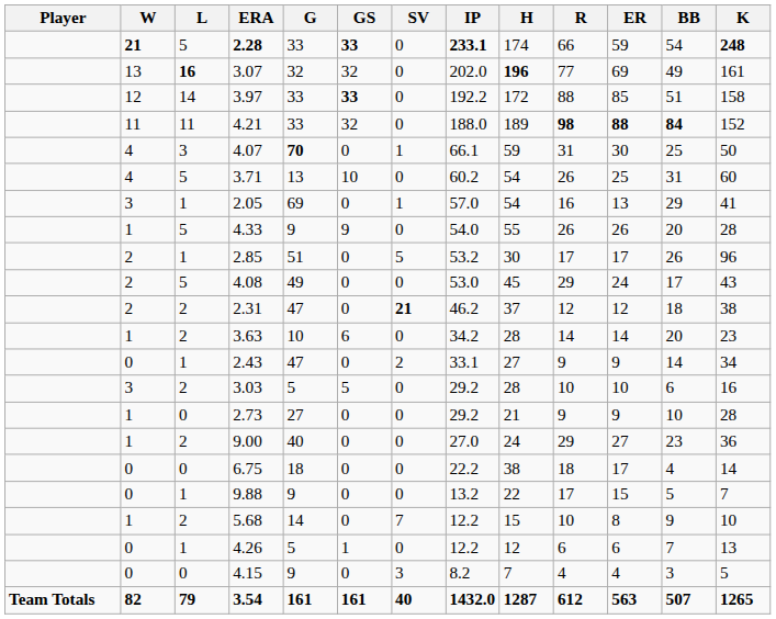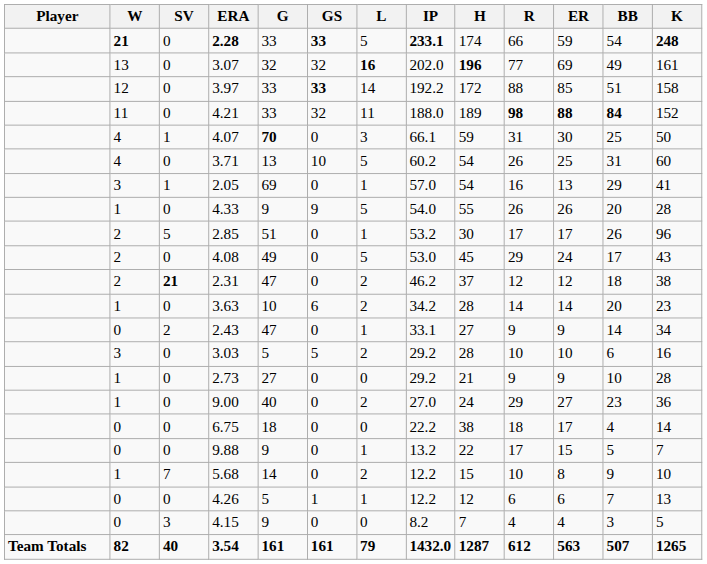 <table class="wikitable sortable">
 <tr>
 <th style="background#ddf; width:15%;">Player</th>
 <th style="background#ddf; width:7%;">W</th>
-<th style="background#ddf; width:7%;">L</th>
+<th style="background#ddf; width:7%;">SV</th>
 <th style="background#ddf; width:7%;">ERA</th>
 <th style="background#ddf; width:7%;">G</th>
 <th style="background#ddf; width:7%;">GS</th>
-<th style="background#ddf; width:7%;">SV</th>
+<th style="background#ddf; width:7%;">L</th>
 <th style="background#ddf; width:7%;">IP</th>
 <th style="background#ddf; width:7%;">H</th>
 <th style="background#ddf; width:7%;">R</th>
 <th style="background#ddf; width:7%;">ER</th>
 <th style="background#ddf; width:7%;">BB</th>
 <th style="background#ddf; width:7%;">K</th>
 </tr>
 <tr>
 <td></td>
 <td><strong>21</strong></td>
-<td>5</td>
+<td>0</td>
 <td><strong>2.28</strong></td>
 <td>33</td>
 <td><strong>33</strong></td>
-<td>0</td>
+<td>5</td>
 <td><strong>233.1</strong></td>
 <td>174</td>
 <td>66</td>
 <td>59</td>
 <td>54</td>
 <td><strong>248</strong></td>
 </tr>
 <tr>
 <td></td>
 <td>13</td>
-<td><strong> 16</strong></td>
+<td>0</td>
 <td>3.07</td>
 <td>32</td>
 <td>32</td>
-<td>0</td>
+<td><strong> 16</strong></td>
 <td>202.0</td>
 <td><strong>196</strong></td>
 <td>77</td>
 <td>69</td>
 <td>49</td>
 <td>161</td>
 </tr>
 <tr>
 <td></td>
 <td>12</td>
-<td>14</td>
+<td>0</td>
 <td>3.97</td>
 <td>33</td>
 <td><strong> 33</strong></td>
-<td>0</td>
+<td>14</td>
 <td>192.2</td>
 <td>172</td>
 <td>88</td>
 <td>85</td>
 <td>51</td>
 <td>158</td>
 </tr>
 <tr>
 <td></td>
 <td>11</td>
-<td>11</td>
+<td>0</td>
 <td>4.21</td>
 <td>33</td>
 <td>32</td>
-<td>0</td>
+<td>11</td>
 <td>188.0</td>
 <td>189</td>
 <td><strong>98</strong></td>
 <td><strong> 88</strong></td>
 <td><strong>84</strong></td>
 <td>152</td>
 </tr>
 <tr>
 <td></td>
 <td>4</td>
-<td>3</td>
+<td>1</td>
 <td>4.07</td>
 <td><strong>70</strong></td>
 <td>0</td>
-<td>1</td>
+<td>3</td>
 <td>66.1</td>
 <td>59</td>
 <td>31</td>
 <td>30</td>
 <td>25</td>
 <td>50</td>
 </tr>
 <tr>
 <td></td>
 <td>4</td>
-<td>5</td>
+<td>0</td>
 <td>3.71</td>
 <td>13</td>
 <td>10</td>
-<td>0</td>
+<td>5</td>
 <td>60.2</td>
 <td>54</td>
 <td>26</td>
 <td>25</td>
 <td>31</td>
 <td>60</td>
 </tr>
 <tr>
 <td></td>
 <td>3</td>
 <td>1</td>
 <td>2.05</td>
 <td>69</td>
 <td>0</td>
 <td>1</td>
 <td>57.0</td>
 <td>54</td>
 <td>16</td>
 <td>13</td>
 <td>29</td>
 <td>41</td>
 </tr>
 <tr>
 <td></td>
 <td>1</td>
-<td>5</td>
+<td>0</td>
 <td>4.33</td>
 <td>9</td>
 <td>9</td>
-<td>0</td>
+<td>5</td>
 <td>54.0</td>
 <td>55</td>
 <td>26</td>
 <td>26</td>
 <td>20</td>
 <td>28</td>
 </tr>
 <tr>
 <td></td>
 <td>2</td>
-<td>1</td>
+<td>5</td>
 <td>2.85</td>
 <td>51</td>
 <td>0</td>
-<td>5</td>
+<td>1</td>
 <td>53.2</td>
 <td>30</td>
 <td>17</td>
 <td>17</td>
 <td>26</td>
 <td>96</td>
 </tr>
 <tr>
 <td></td>
 <td>2</td>
-<td>5</td>
+<td>0</td>
 <td>4.08</td>
 <td>49</td>
 <td>0</td>
-<td>0</td>
+<td>5</td>
 <td>53.0</td>
 <td>45</td>
 <td>29</td>
 <td>24</td>
 <td>17</td>
 <td>43</td>
 </tr>
 <tr>
 <td></td>
 <td>2</td>
-<td>2</td>
+<td><strong>21</strong></td>
 <td>2.31</td>
 <td>47</td>
 <td>0</td>
-<td><strong>21</strong></td>
+<td>2</td>
 <td>46.2</td>
 <td>37</td>
 <td>12</td>
 <td>12</td>
 <td>18</td>
 <td>38</td>
 </tr>
 <tr>
 <td></td>
 <td>1</td>
-<td>2</td>
+<td>0</td>
 <td>3.63</td>
 <td>10</td>
 <td>6</td>
-<td>0</td>
+<td>2</td>
 <td>34.2</td>
 <td>28</td>
 <td>14</td>
 <td>14</td>
 <td>20</td>
 <td>23</td>
 </tr>
 <tr>
 <td></td>
 <td>0</td>
-<td>1</td>
+<td>2</td>
 <td>2.43</td>
 <td>47</td>
 <td>0</td>
-<td>2</td>
+<td>1</td>
 <td>33.1</td>
 <td>27</td>
 <td>9</td>
 <td>9</td>
 <td>14</td>
 <td>34</td>
 </tr>
 <tr>
 <td></td>
 <td>3</td>
-<td>2</td>
+<td>0</td>
 <td>3.03</td>
 <td>5</td>
 <td>5</td>
-<td>0</td>
+<td>2</td>
 <td>29.2</td>
 <td>28</td>
 <td>10</td>
 <td>10</td>
 <td>6</td>
 <td>16</td>
 </tr>
 <tr>
 <td></td>
 <td>1</td>
 <td>0</td>
 <td>2.73</td>
 <td>27</td>
 <td>0</td>
 <td>0</td>
 <td>29.2</td>
 <td>21</td>
 <td>9</td>
 <td>9</td>
 <td>10</td>
 <td>28</td>
 </tr>
 <tr>
 <td></td>
 <td>1</td>
-<td>2</td>
+<td>0</td>
 <td>9.00</td>
 <td>40</td>
 <td>0</td>
-<td>0</td>
+<td>2</td>
 <td>27.0</td>
 <td>24</td>
 <td>29</td>
 <td>27</td>
 <td>23</td>
 <td>36</td>
 </tr>
 <tr>
 <td></td>
 <td>0</td>
 <td>0</td>
 <td>6.75</td>
 <td>18</td>
 <td>0</td>
 <td>0</td>
 <td>22.2</td>
 <td>38</td>
 <td>18</td>
 <td>17</td>
 <td>4</td>
 <td>14</td>
 </tr>
 <tr>
 <td></td>
 <td>0</td>
-<td>1</td>
+<td>0</td>
 <td>9.88</td>
 <td>9</td>
 <td>0</td>
-<td>0</td>
+<td>1</td>
 <td>13.2</td>
 <td>22</td>
 <td>17</td>
 <td>15</td>
 <td>5</td>
 <td>7</td>
 </tr>
 <tr>
 <td></td>
 <td>1</td>
-<td>2</td>
+<td>7</td>
 <td>5.68</td>
 <td>14</td>
 <td>0</td>
-<td>7</td>
+<td>2</td>
 <td>12.2</td>
 <td>15</td>
 <td>10</td>
 <td>8</td>
 <td>9</td>
 <td>10</td>
 </tr>
 <tr>
 <td></td>
 <td>0</td>
-<td>1</td>
+<td>0</td>
 <td>4.26</td>
 <td>5</td>
 <td>1</td>
-<td>0</td>
+<td>1</td>
 <td>12.2</td>
 <td>12</td>
 <td>6</td>
 <td>6</td>
 <td>7</td>
 <td>13</td>
 </tr>
 <tr>
 <td></td>
 <td>0</td>
-<td>0</td>
+<td>3</td>
 <td>4.15</td>
 <td>9</td>
 <td>0</td>
-<td>3</td>
+<td>0</td>
 <td>8.2</td>
 <td>7</td>
 <td>4</td>
 <td>4</td>
 <td>3</td>
 <td>5</td>
 </tr>
 <tr>
 <td><strong>Team Totals</strong></td>
 <td><strong>82</strong></td>
-<td><strong>79</strong></td>
+<td><strong>40</strong></td>
 <td><strong>3.54</strong></td>
 <td><strong>161</strong></td>
 <td><strong>161</strong></td>
-<td><strong>40</strong></td>
+<td><strong>79</strong></td>
 <td><strong>1432.0</strong></td>
 <td><strong>1287</strong></td>
 <td><strong>612</strong></td>
 <td><strong>563</strong></td>
 <td><strong>507</strong></td>
 <td><strong>1265</strong></td>
 </tr>
 </table>
